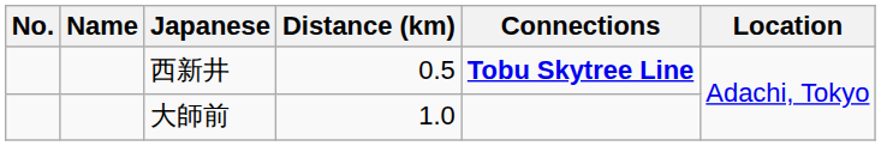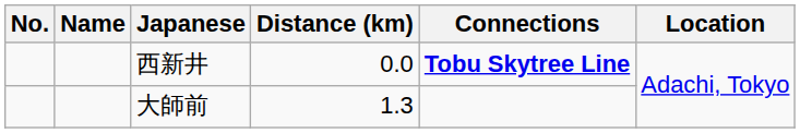 <table class="wikitable">
 <tr>
 <th>No.</th>
 <th>Name</th>
 <th>Japanese</th>
 <th>Distance (km)</th>
 <th>Connections</th>
 <th>Location</th>
 </tr>
 <tr>
 <td></td>
 <td></td>
 <td>西新井</td>
-<td align=right>0.5</td>
+<td align=right>0.0</td>
 <td><strong> <a href='#'>Tobu Skytree Line</a></strong></td>
 <td rowspan=2><a href='#'>Adachi, Tokyo</a></td>
 </tr>
 <tr>
 <td></td>
 <td></td>
 <td>大師前</td>
-<td align=right>1.0</td>
+<td align=right>1.3</td>
 <td></td>
 </tr>
 </table>
